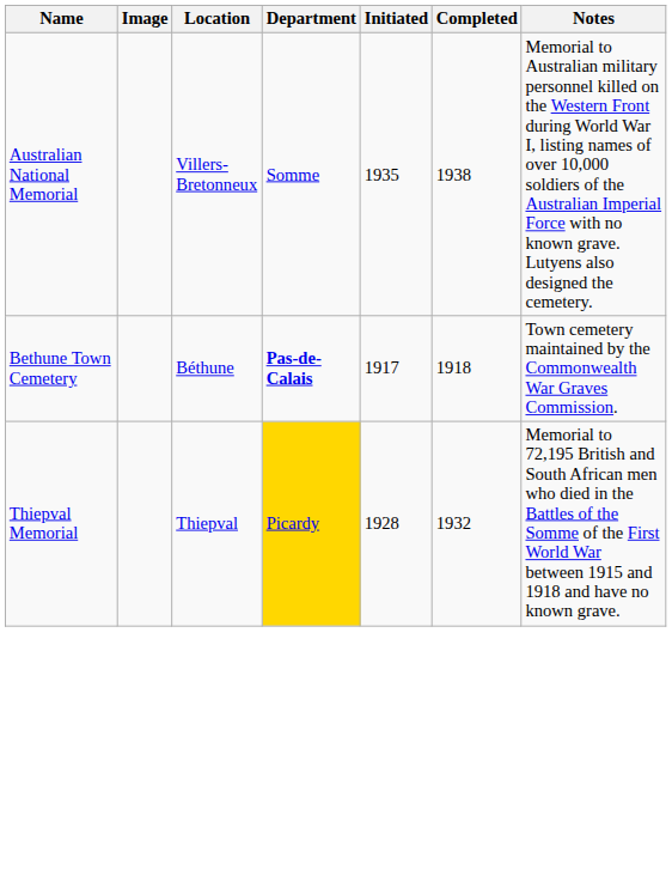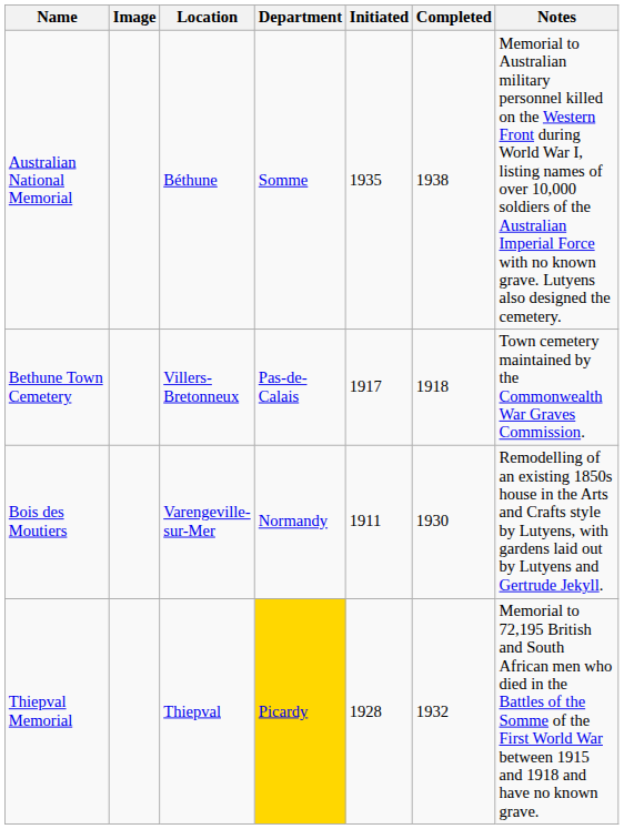 <table class="wikitable sortable">
 <tr>
 <th style="width: 17%;">Name</th>
 <th>Image</th>
 <th>Location</th>
 <th>Department</th>
 <th>Initiated</th>
 <th>Completed</th>
 <th>Notes</th>
 </tr>
 <tr>
 <td><a href='#'>Australian National Memorial</a><br><small></small></td>
 <td></td>
-<td><a href='#'>Villers-Bretonneux</a></td>
+<td><a href='#'>Béthune</a></td>
 <td><a href='#'>Somme</a></td>
 <td>1935</td>
 <td>1938</td>
 <td>Memorial to Australian military personnel killed on the <a href='#'>Western Front</a> during World War I, listing names of over 10,000 soldiers of the <a href='#'>Australian Imperial Force</a> with no known grave. Lutyens also designed the cemetery.</td>
 </tr>
 <tr>
 <td><a href='#'>Bethune Town Cemetery</a><small></small></td>
 <td></td>
-<td><a href='#'>Béthune</a></td>
-<td><strong><a href='#'>Pas-de-Calais</a></strong></td>
+<td><a href='#'>Villers-Bretonneux</a></td>
+<td><a href='#'>Pas-de-Calais</a></td>
 <td>1917</td>
 <td>1918</td>
 <td>Town cemetery maintained by the <a href='#'>Commonwealth War Graves Commission</a>.</td>
+</tr>
+<tr>
+<td><a href='#'>Bois des Moutiers</a><br><small></small></td>
+<td></td>
+<td><a href='#'>Varengeville-sur-Mer</a></td>
+<td><a href='#'>Normandy</a></td>
+<td>1911</td>
+<td>1930</td>
+<td>Remodelling of an existing 1850s house in the Arts and Crafts style by Lutyens, with gardens laid out by Lutyens and <a href='#'>Gertrude Jekyll</a>.</td>
 </tr>
 <tr>
 <td><a href='#'>Thiepval Memorial</a><br><small></small></td>
 <td></td>
 <td><a href='#'>Thiepval</a></td>
 <td style="background: gold;"><a href='#'>Picardy</a></td>
 <td>1928</td>
 <td>1932</td>
 <td>Memorial to 72,195 British and South African men who died in the <a href='#'>Battles of the Somme</a> of the <a href='#'>First World War</a> between 1915 and 1918 and have no known grave.</td>
 </tr>
 </table>
